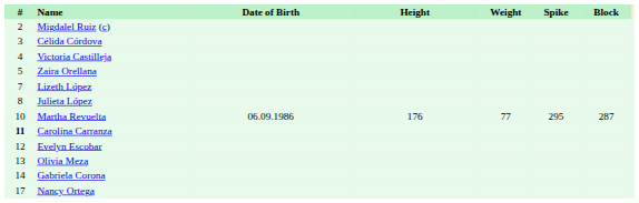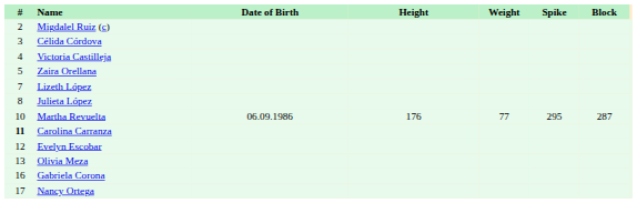 <table border=0 cellpadding=2 cellspacing=0  |- bgcolor=#FFECCE style="text-align:center; font-size:90%;" width=100%>
 <tr bgcolor=#BBF0C9>
 <th width=5%>#</th>
 <th width=25% align=left>Name</th>
 <th width=25%>Date of Birth</th>
 <th width=21%>Height</th>
 <th width=8%>Weight</th>
 <th width=8%>Spike</th>
 <th width=8%>Block</th>
 </tr>
 <tr bgcolor=#E7FAEC>
 <td>2</td>
 <td align=left><a href='#'>Migdalel Ruiz</a> (<a href='#'>c</a>)</td>
 <td></td>
 <td></td>
 <td></td>
 <td></td>
 <td></td>
 <td></td>
 </tr>
 <tr bgcolor=#E7FAEC>
 <td>3</td>
 <td align=left><a href='#'>Célida Córdova</a></td>
 <td></td>
 <td></td>
 <td></td>
 <td></td>
 <td></td>
 <td></td>
 </tr>
 <tr bgcolor=#E7FAEC>
 <td>4</td>
 <td align=left><a href='#'>Victoria Castilleja</a></td>
 <td></td>
 <td></td>
 <td></td>
 <td></td>
 <td></td>
 <td></td>
 </tr>
 <tr bgcolor=#E7FAEC>
 <td>5</td>
 <td align=left><a href='#'>Zaira Orellana</a></td>
 <td></td>
 <td></td>
 <td></td>
 <td></td>
 <td></td>
 <td></td>
 </tr>
 <tr bgcolor=#E7FAEC>
 <td>7</td>
 <td align=left><a href='#'>Lizeth López</a></td>
 <td></td>
 <td></td>
 <td></td>
 <td></td>
 <td></td>
 <td></td>
 </tr>
 <tr bgcolor=#E7FAEC>
 <td>8</td>
 <td align=left><a href='#'>Julieta López</a></td>
 <td></td>
 <td></td>
 <td></td>
 <td></td>
 <td></td>
 <td></td>
 </tr>
 <tr bgcolor=#E7FAEC>
 <td>10</td>
 <td align=left><a href='#'>Martha Revuelta</a></td>
 <td>06.09.1986</td>
 <td>176</td>
 <td>77</td>
 <td>295</td>
 <td>287</td>
 <td></td>
 </tr>
 <tr bgcolor=#E7FAEC>
 <td><strong>11</strong></td>
 <td align=left><a href='#'>Carolina Carranza</a></td>
 <td></td>
 <td></td>
 <td></td>
 <td></td>
 <td></td>
 <td></td>
 </tr>
 <tr bgcolor=#E7FAEC>
 <td>12</td>
 <td align=left><a href='#'>Evelyn Escobar</a></td>
 <td></td>
 <td></td>
 <td></td>
 <td></td>
 <td></td>
 <td></td>
 </tr>
 <tr bgcolor=#E7FAEC>
 <td>13</td>
 <td align=left><a href='#'>Olivia Meza</a></td>
 <td></td>
 <td></td>
 <td></td>
 <td></td>
 <td></td>
 <td></td>
 </tr>
 <tr bgcolor=#E7FAEC>
-<td>14</td>
+<td>16</td>
 <td align=left><a href='#'>Gabriela Corona</a></td>
 <td></td>
 <td></td>
 <td></td>
 <td></td>
 <td></td>
 <td></td>
 </tr>
 <tr bgcolor=#E7FAEC>
 <td>17</td>
 <td align=left><a href='#'>Nancy Ortega</a></td>
 <td></td>
 <td></td>
 <td></td>
 <td></td>
 <td></td>
 <td></td>
 </tr>
 </table>
